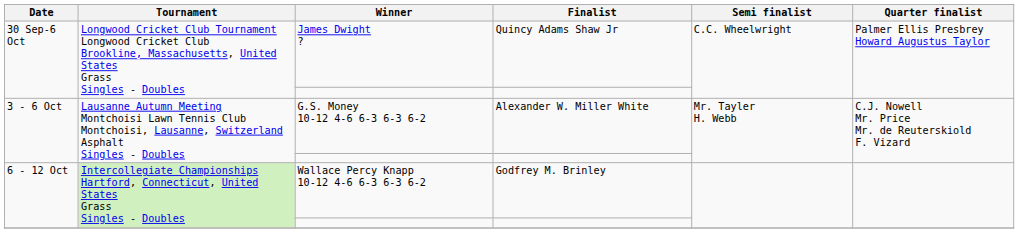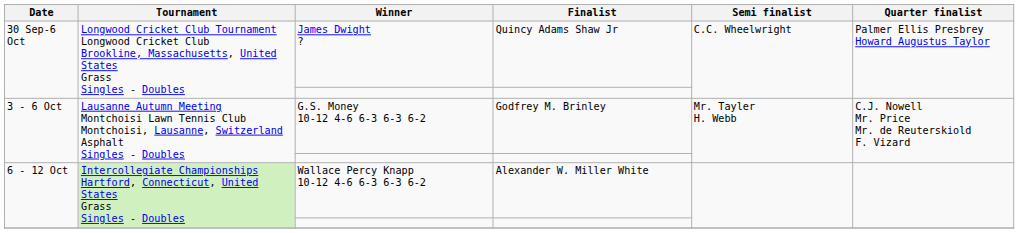 <table class="wikitable" style="font-size:85%;">
 <tr>
 <th width="75">Date</th>
 <th style="width:230px;">Tournament</th>
 <th style="width:210px;">Winner</th>
 <th style="width:210px;">Finalist</th>
 <th style="width:170px;">Semi finalist</th>
 <th style="width:170px;">Quarter finalist</th>
 </tr>
 <tr valign=top>
 <td rowspan=2>30 Sep-6 Oct</td>
 <td rowspan=2><a href='#'>Longwood Cricket Club Tournament</a><br> Longwood Cricket Club<br><a href='#'>Brookline, Massachusetts</a>, <a href='#'>United States</a><br>Grass <br><a href='#'>Singles</a> - <a href='#'>Doubles</a></td>
 <td> <a href='#'>James Dwight</a> <br>?</td>
 <td> Quincy Adams Shaw Jr</td>
 <td rowspan=2> C.C. Wheelwright</td>
 <td rowspan=2> Palmer Ellis Presbrey<br> <a href='#'>Howard Augustus Taylor</a></td>
 </tr>
 <tr valign=top>
 <td></td>
 <td></td>
 </tr>
 <tr valign=top>
 <td rowspan=2>3 - 6 Oct</td>
 <td rowspan=2><a href='#'>Lausanne Autumn Meeting</a> <br>Montchoisi Lawn Tennis Club<br>Montchoisi, <a href='#'>Lausanne</a>, <a href='#'>Switzerland</a><br>Asphalt<br><a href='#'>Singles</a> - <a href='#'>Doubles</a></td>
 <td> G.S. Money<br>10-12 4-6 6-3 6-3 6-2</td>
-<td> Alexander W. Miller White</td>
+<td> Godfrey M. Brinley</td>
 <td rowspan=2> Mr. Tayler <br>  H. Webb</td>
 <td rowspan=2>  C.J. Nowell<br>  Mr. Price<br>  Mr. de Reuterskiold<br>  F. Vizard</td>
 </tr>
 <tr valign=top>
 <td></td>
 <td></td>
 </tr>
 <tr valign=top>
 <td rowspan=2>6 - 12 Oct</td>
 <td style="background:#d0f0c0"  rowspan=2><a href='#'>Intercollegiate Championships</a> <br> <a href='#'>Hartford</a>, <a href='#'>Connecticut</a>, <a href='#'>United States</a><br>Grass <br><a href='#'>Singles</a> - <a href='#'>Doubles</a></td>
 <td>  Wallace Percy Knapp<br>10-12 4-6 6-3 6-3 6-2</td>
-<td> Godfrey M. Brinley</td>
+<td> Alexander W. Miller White</td>
 <td rowspan=2></td>
 <td rowspan=2></td>
 </tr>
 <tr valign=top>
 <td></td>
 <td></td>
 </tr>
 <tr valign=top>
 </tr>
 </table>
